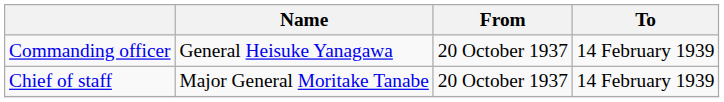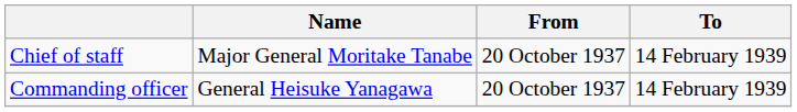 <table class=wikitable>
 <tr>
 <th></th>
 <th>Name</th>
 <th>From</th>
 <th>To</th>
 </tr>
 <tr>
+<td><a href='#'>Chief of staff</a></td>
+<td>Major General <a href='#'>Moritake Tanabe</a></td>
+<td>20 October 1937</td>
+<td>14 February 1939</td>
+</tr>
+<tr>
 <td><a href='#'>Commanding officer</a></td>
 <td>General <a href='#'>Heisuke Yanagawa</a></td>
 <td>20 October 1937</td>
 <td>14 February 1939</td>
 </tr>
 <tr>
-<td><a href='#'>Chief of staff</a></td>
-<td>Major General <a href='#'>Moritake Tanabe</a></td>
-<td>20 October 1937</td>
-<td>14 February 1939</td>
-</tr>
-<tr>
 </tr>
 </table>
